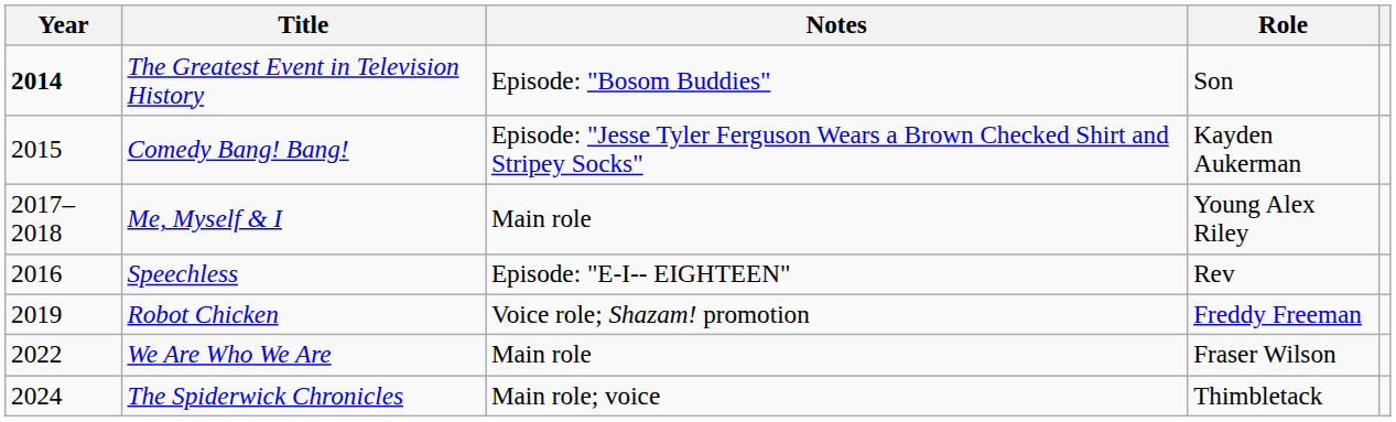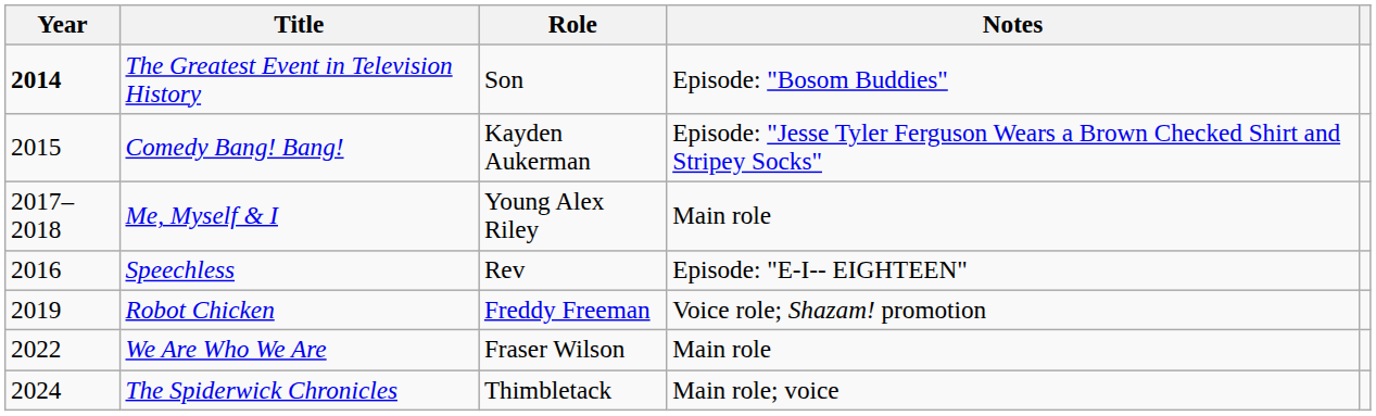 <table class="wikitable sortable">
 <tr>
 <th>Year</th>
 <th>Title</th>
+<th>Role</th>
 <th class="unsortable">Notes</th>
-<th>Role</th>
 <th class="unsortable"></th>
 </tr>
 <tr>
 <td><strong>2014</strong></td>
 <td data-sort-value="Greatest Event in Television History, The"><em><a href='#'>The Greatest Event in Television History</a></em></td>
+<td>Son</td>
 <td>Episode: <a href='#'>"Bosom Buddies"</a></td>
-<td>Son</td>
 <td style="text-align: center;"></td>
 </tr>
 <tr>
 <td>2015</td>
 <td><em><a href='#'>Comedy Bang! Bang!</a></em></td>
+<td>Kayden Aukerman</td>
 <td>Episode: <a href='#'>"Jesse Tyler Ferguson Wears a Brown Checked Shirt and Stripey Socks"</a></td>
-<td>Kayden Aukerman</td>
 <td style="text-align: center;"></td>
 </tr>
 <tr>
 <td>2017–2018</td>
 <td><em><a href='#'>Me, Myself & I</a></em></td>
+<td>Young Alex Riley</td>
 <td>Main role</td>
-<td>Young Alex Riley</td>
 <td style="text-align: center;"></td>
 </tr>
 <tr>
 <td>2016</td>
 <td><em><a href='#'>Speechless</a></em></td>
+<td>Rev</td>
 <td>Episode: "E-I-- EIGHTEEN"</td>
-<td>Rev</td>
 <td style="text-align: center;"></td>
 </tr>
 <tr>
 <td>2019</td>
 <td><em><a href='#'>Robot Chicken</a></em></td>
+<td><a href='#'>Freddy Freeman</a></td>
 <td>Voice role; <em>Shazam!</em> promotion</td>
-<td><a href='#'>Freddy Freeman</a></td>
 <td style="text-align: center;"></td>
 </tr>
 <tr>
 <td>2022</td>
 <td><em><a href='#'>We Are Who We Are</a></em></td>
+<td>Fraser Wilson</td>
 <td>Main role</td>
-<td>Fraser Wilson</td>
 <td style="text-align: center;"></td>
 </tr>
 <tr>
 <td>2024</td>
 <td data-sort-value="Spiderwick Chronicles, The"><em><a href='#'>The Spiderwick Chronicles</a></em></td>
+<td>Thimbletack</td>
 <td>Main role; voice</td>
-<td>Thimbletack</td>
 <td></td>
 </tr>
 </table>
